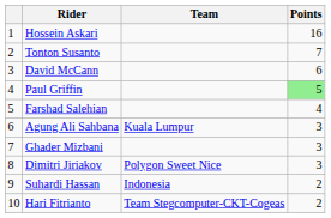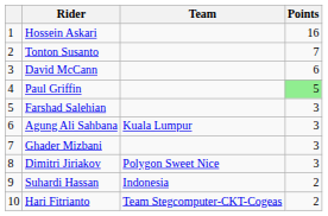 <table class=wikitable>
 <tr>
 <th></th>
 <th>Rider</th>
 <th>Team</th>
 <th>Points</th>
 </tr>
 <tr>
 <td>1</td>
 <td> <a href='#'>Hossein Askari</a> </td>
 <td></td>
 <td align=right>16</td>
 </tr>
 <tr>
 <td>2</td>
 <td> <a href='#'>Tonton Susanto</a></td>
 <td></td>
 <td align=right>7</td>
 </tr>
 <tr>
 <td>3</td>
 <td> <a href='#'>David McCann</a></td>
 <td></td>
 <td align=right>6</td>
 </tr>
 <tr>
 <td>4</td>
 <td> <a href='#'>Paul Griffin</a></td>
 <td></td>
 <td align=right style="background: lightgreen;">5</td>
 </tr>
 <tr>
 <td>5</td>
 <td> <a href='#'>Farshad Salehian</a></td>
 <td></td>
-<td align=right>4</td>
+<td align=right>3</td>
 </tr>
 <tr>
 <td>6</td>
 <td> <a href='#'>Agung Ali Sahbana</a></td>
 <td><a href='#'>Kuala Lumpur</a></td>
 <td align=right>3</td>
 </tr>
 <tr>
 <td>7</td>
 <td> <a href='#'>Ghader Mizbani</a></td>
 <td></td>
 <td align=right>3</td>
 </tr>
 <tr>
 <td>8</td>
 <td> <a href='#'>Dimitri Jiriakov</a></td>
 <td><a href='#'>Polygon Sweet Nice</a></td>
 <td align=right>3</td>
 </tr>
 <tr>
 <td>9</td>
 <td> <a href='#'>Suhardi Hassan</a></td>
 <td><a href='#'>Indonesia</a></td>
 <td align=right>2</td>
 </tr>
 <tr>
 <td>10</td>
 <td> <a href='#'>Hari Fitrianto</a></td>
 <td><a href='#'>Team Stegcomputer-CKT-Cogeas</a></td>
 <td align=right>2</td>
 </tr>
 </table>
